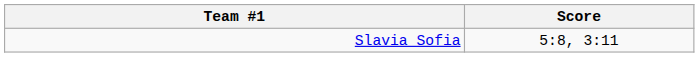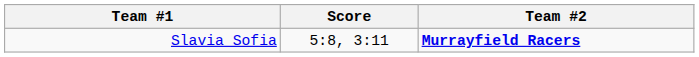 <table class="wikitable" style="text-align: center;">
 <tr>
 <th width=22%>Team #1</th>
 <th width=11%>Score</th>
+<th width=22%>Team #2</th>
 </tr>
 <tr>
 <td style="text-align: right;"><a href='#'>Slavia Sofia</a> </td>
 <td>5:8, 3:11</td>
+<td style="text-align: left;"> <strong><a href='#'>Murrayfield Racers</a></strong></td>
 </tr>
 </table>
